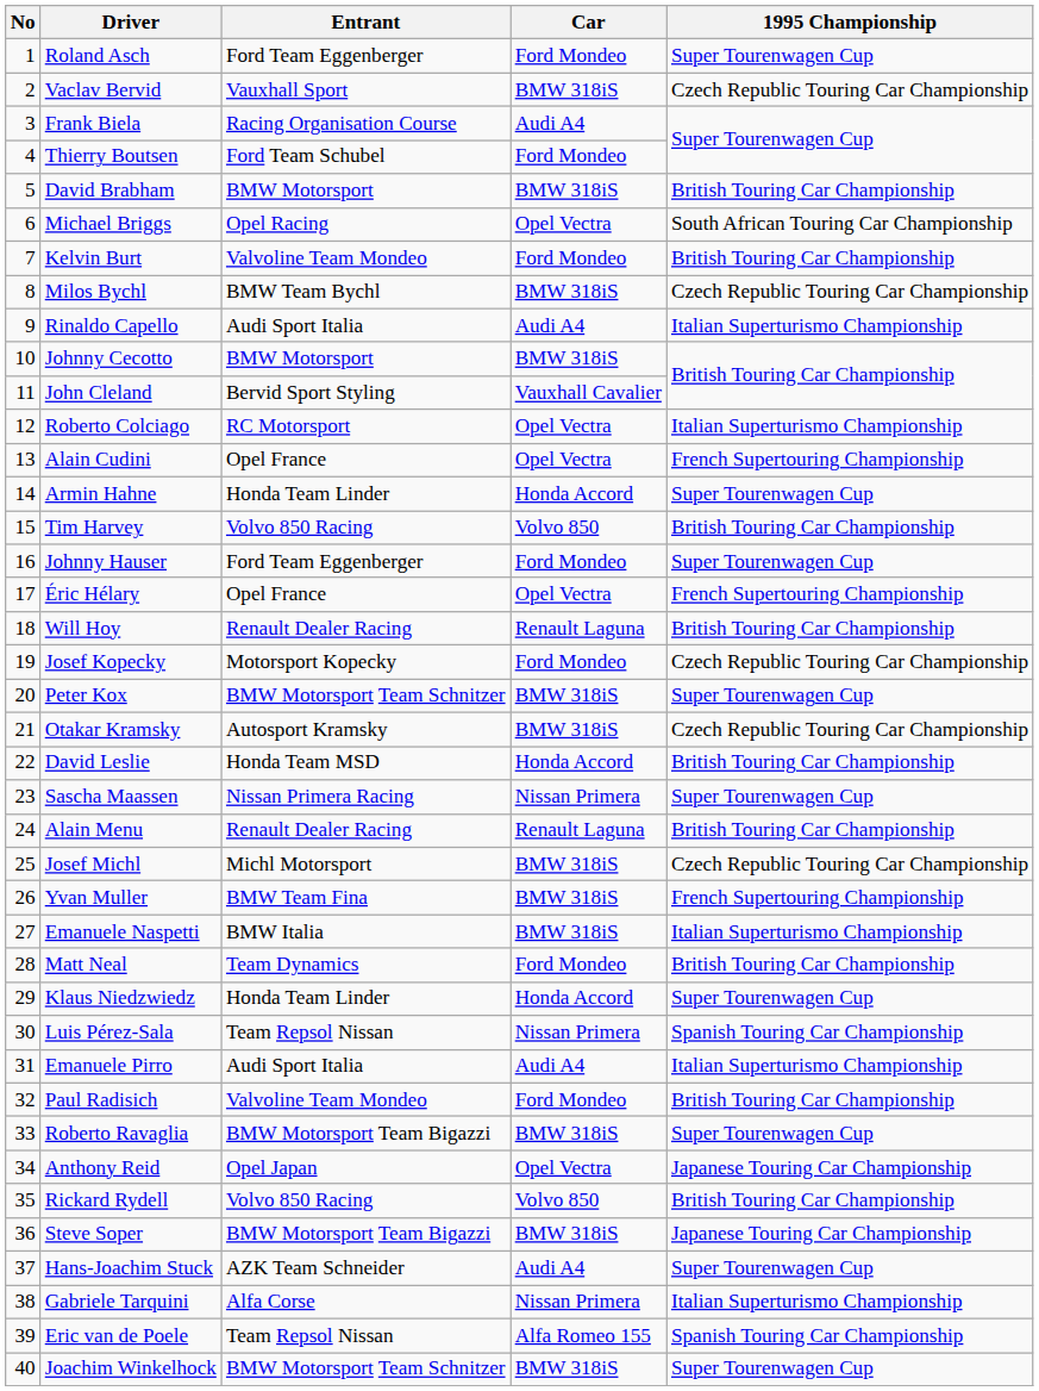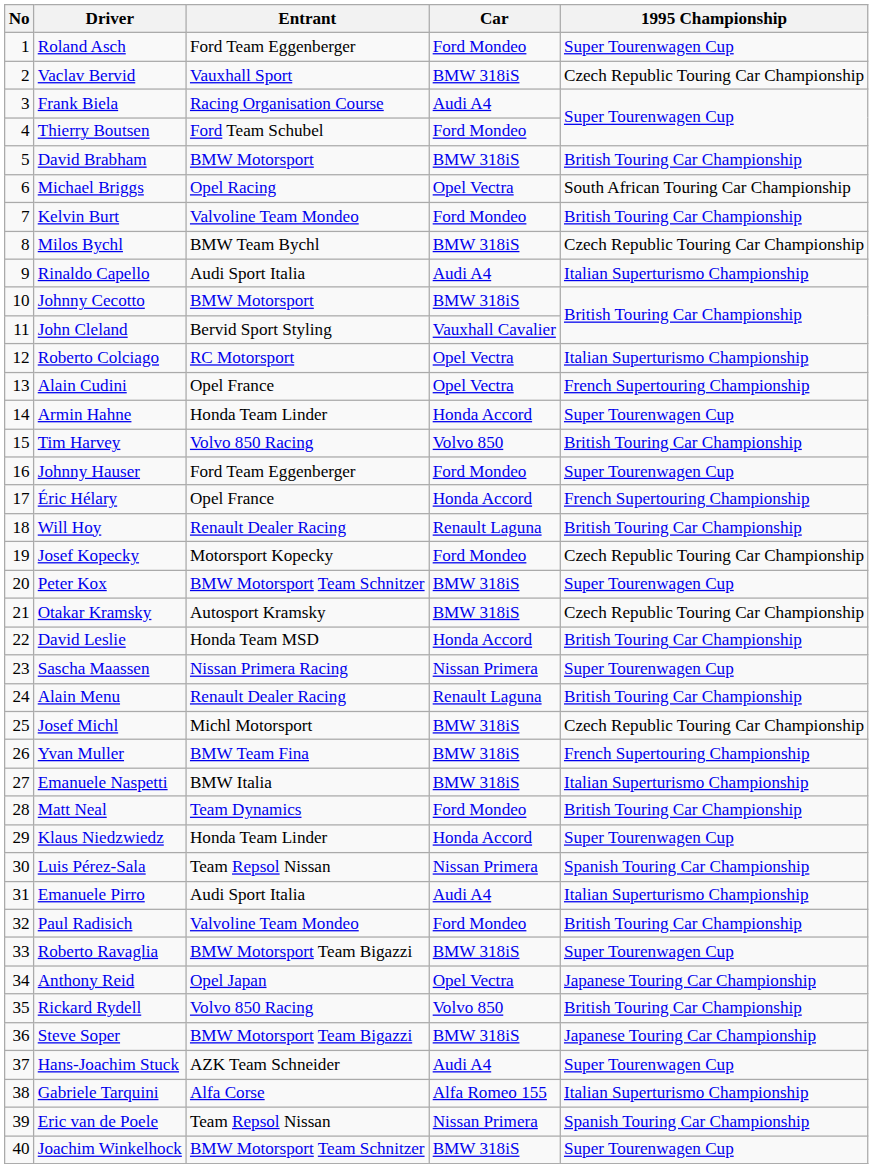 <table class="wikitable" style="font-size: 85%;">
 <tr>
 <th>No</th>
 <th>Driver</th>
 <th>Entrant</th>
 <th>Car</th>
 <th>1995 Championship</th>
 </tr>
 <tr>
 <td align=right>1</td>
 <td> <a href='#'>Roland Asch</a></td>
 <td>Ford Team Eggenberger</td>
 <td><a href='#'>Ford Mondeo</a></td>
 <td><a href='#'>Super Tourenwagen Cup</a></td>
 </tr>
 <tr>
 <td align=right>2</td>
 <td> <a href='#'>Vaclav Bervid</a></td>
 <td><a href='#'>Vauxhall Sport</a></td>
 <td><a href='#'>BMW 318iS</a></td>
 <td>Czech Republic Touring Car Championship</td>
 </tr>
 <tr>
 <td align=right>3</td>
 <td> <a href='#'>Frank Biela</a></td>
 <td><a href='#'>Racing Organisation Course</a></td>
 <td><a href='#'>Audi A4</a></td>
 <td rowspan=2><a href='#'>Super Tourenwagen Cup</a></td>
 </tr>
 <tr>
 <td align=right>4</td>
 <td> <a href='#'>Thierry Boutsen</a></td>
 <td><a href='#'>Ford</a> Team Schubel</td>
 <td><a href='#'>Ford Mondeo</a></td>
 </tr>
 <tr>
 <td align=right>5</td>
 <td> <a href='#'>David Brabham</a></td>
 <td><a href='#'>BMW Motorsport</a></td>
 <td><a href='#'>BMW 318iS</a></td>
 <td><a href='#'>British Touring Car Championship</a></td>
 </tr>
 <tr>
 <td align=right>6</td>
 <td> <a href='#'>Michael Briggs</a></td>
 <td><a href='#'>Opel Racing</a></td>
 <td><a href='#'>Opel Vectra</a></td>
 <td>South African Touring Car Championship</td>
 </tr>
 <tr>
 <td align=right>7</td>
 <td> <a href='#'>Kelvin Burt</a></td>
 <td><a href='#'>Valvoline Team Mondeo</a></td>
 <td><a href='#'>Ford Mondeo</a></td>
 <td><a href='#'>British Touring Car Championship</a></td>
 </tr>
 <tr>
 <td align=right>8</td>
 <td> <a href='#'>Milos Bychl</a></td>
 <td>BMW Team Bychl</td>
 <td><a href='#'>BMW 318iS</a></td>
 <td>Czech Republic Touring Car Championship</td>
 </tr>
 <tr>
 <td align=right>9</td>
 <td> <a href='#'>Rinaldo Capello</a></td>
 <td>Audi Sport Italia</td>
 <td><a href='#'>Audi A4</a></td>
 <td><a href='#'>Italian Superturismo Championship</a></td>
 </tr>
 <tr>
 <td align=right>10</td>
 <td> <a href='#'>Johnny Cecotto</a></td>
 <td><a href='#'>BMW Motorsport</a></td>
 <td><a href='#'>BMW 318iS</a></td>
 <td rowspan=2><a href='#'>British Touring Car Championship</a></td>
 </tr>
 <tr>
 <td align=right>11</td>
 <td> <a href='#'>John Cleland</a></td>
 <td>Bervid Sport Styling</td>
 <td><a href='#'>Vauxhall Cavalier</a></td>
 </tr>
 <tr>
 <td align=right>12</td>
 <td> <a href='#'>Roberto Colciago</a></td>
 <td><a href='#'>RC Motorsport</a></td>
 <td><a href='#'>Opel Vectra</a></td>
 <td><a href='#'>Italian Superturismo Championship</a></td>
 </tr>
 <tr>
 <td align=right>13</td>
 <td> <a href='#'>Alain Cudini</a></td>
 <td>Opel France</td>
 <td><a href='#'>Opel Vectra</a></td>
 <td><a href='#'>French Supertouring Championship</a></td>
 </tr>
 <tr>
 <td align=right>14</td>
 <td> <a href='#'>Armin Hahne</a></td>
 <td>Honda Team Linder</td>
 <td><a href='#'>Honda Accord</a></td>
 <td><a href='#'>Super Tourenwagen Cup</a></td>
 </tr>
 <tr>
 <td align=right>15</td>
 <td> <a href='#'>Tim Harvey</a></td>
 <td><a href='#'>Volvo 850 Racing</a></td>
 <td><a href='#'>Volvo 850</a></td>
 <td><a href='#'>British Touring Car Championship</a></td>
 </tr>
 <tr>
 <td align=right>16</td>
 <td> <a href='#'>Johnny Hauser</a></td>
 <td>Ford Team Eggenberger</td>
 <td><a href='#'>Ford Mondeo</a></td>
 <td><a href='#'>Super Tourenwagen Cup</a></td>
 </tr>
 <tr>
 <td align=right>17</td>
 <td> <a href='#'>Éric Hélary</a></td>
 <td>Opel France</td>
-<td><a href='#'>Opel Vectra</a></td>
+<td><a href='#'>Honda Accord</a></td>
 <td><a href='#'>French Supertouring Championship</a></td>
 </tr>
 <tr>
 <td align=right>18</td>
 <td> <a href='#'>Will Hoy</a></td>
 <td><a href='#'>Renault Dealer Racing</a></td>
 <td><a href='#'>Renault Laguna</a></td>
 <td><a href='#'>British Touring Car Championship</a></td>
 </tr>
 <tr>
 <td align=right>19</td>
 <td> <a href='#'>Josef Kopecky</a></td>
 <td>Motorsport Kopecky</td>
 <td><a href='#'>Ford Mondeo</a></td>
 <td>Czech Republic Touring Car Championship</td>
 </tr>
 <tr>
 <td align=right>20</td>
 <td> <a href='#'>Peter Kox</a></td>
 <td><a href='#'>BMW Motorsport</a> <a href='#'>Team Schnitzer</a></td>
 <td><a href='#'>BMW 318iS</a></td>
 <td><a href='#'>Super Tourenwagen Cup</a></td>
 </tr>
 <tr>
 <td align=right>21</td>
 <td> <a href='#'>Otakar Kramsky</a></td>
 <td>Autosport Kramsky</td>
 <td><a href='#'>BMW 318iS</a></td>
 <td>Czech Republic Touring Car Championship</td>
 </tr>
 <tr>
 <td align=right>22</td>
 <td> <a href='#'>David Leslie</a></td>
 <td>Honda Team MSD</td>
 <td><a href='#'>Honda Accord</a></td>
 <td><a href='#'>British Touring Car Championship</a></td>
 </tr>
 <tr>
 <td align=right>23</td>
 <td> <a href='#'>Sascha Maassen</a></td>
 <td><a href='#'>Nissan Primera Racing</a></td>
 <td><a href='#'>Nissan Primera</a></td>
 <td><a href='#'>Super Tourenwagen Cup</a></td>
 </tr>
 <tr>
 <td align=right>24</td>
 <td> <a href='#'>Alain Menu</a></td>
 <td><a href='#'>Renault Dealer Racing</a></td>
 <td><a href='#'>Renault Laguna</a></td>
 <td><a href='#'>British Touring Car Championship</a></td>
 </tr>
 <tr>
 <td align=right>25</td>
 <td> <a href='#'>Josef Michl</a></td>
 <td>Michl Motorsport</td>
 <td><a href='#'>BMW 318iS</a></td>
 <td>Czech Republic Touring Car Championship</td>
 </tr>
 <tr>
 <td align=right>26</td>
 <td> <a href='#'>Yvan Muller</a></td>
 <td><a href='#'>BMW Team Fina</a></td>
 <td><a href='#'>BMW 318iS</a></td>
 <td><a href='#'>French Supertouring Championship</a></td>
 </tr>
 <tr>
 <td align=right>27</td>
 <td> <a href='#'>Emanuele Naspetti</a></td>
 <td>BMW Italia</td>
 <td><a href='#'>BMW 318iS</a></td>
 <td><a href='#'>Italian Superturismo Championship</a></td>
 </tr>
 <tr>
 <td align=right>28</td>
 <td> <a href='#'>Matt Neal</a></td>
 <td><a href='#'>Team Dynamics</a></td>
 <td><a href='#'>Ford Mondeo</a></td>
 <td><a href='#'>British Touring Car Championship</a></td>
 </tr>
 <tr>
 <td align=right>29</td>
 <td> <a href='#'>Klaus Niedzwiedz</a></td>
 <td>Honda Team Linder</td>
 <td><a href='#'>Honda Accord</a></td>
 <td><a href='#'>Super Tourenwagen Cup</a></td>
 </tr>
 <tr>
 <td align=right>30</td>
 <td> <a href='#'>Luis Pérez-Sala</a></td>
 <td>Team <a href='#'>Repsol</a> Nissan</td>
 <td><a href='#'>Nissan Primera</a></td>
 <td><a href='#'>Spanish Touring Car Championship</a></td>
 </tr>
 <tr>
 <td align=right>31</td>
 <td> <a href='#'>Emanuele Pirro</a></td>
 <td>Audi Sport Italia</td>
 <td><a href='#'>Audi A4</a></td>
 <td><a href='#'>Italian Superturismo Championship</a></td>
 </tr>
 <tr>
 <td align=right>32</td>
 <td> <a href='#'>Paul Radisich</a></td>
 <td><a href='#'>Valvoline Team Mondeo</a></td>
 <td><a href='#'>Ford Mondeo</a></td>
 <td><a href='#'>British Touring Car Championship</a></td>
 </tr>
 <tr>
 <td align=right>33</td>
 <td> <a href='#'>Roberto Ravaglia</a></td>
 <td><a href='#'>BMW Motorsport</a> Team Bigazzi</td>
 <td><a href='#'>BMW 318iS</a></td>
 <td><a href='#'>Super Tourenwagen Cup</a></td>
 </tr>
 <tr>
 <td align=right>34</td>
 <td> <a href='#'>Anthony Reid</a></td>
 <td><a href='#'>Opel Japan</a></td>
 <td><a href='#'>Opel Vectra</a></td>
 <td><a href='#'>Japanese Touring Car Championship</a></td>
 </tr>
 <tr>
 <td align=right>35</td>
 <td> <a href='#'>Rickard Rydell</a></td>
 <td><a href='#'>Volvo 850 Racing</a></td>
 <td><a href='#'>Volvo 850</a></td>
 <td><a href='#'>British Touring Car Championship</a></td>
 </tr>
 <tr>
 <td align=right>36</td>
 <td> <a href='#'>Steve Soper</a></td>
 <td><a href='#'>BMW Motorsport</a> <a href='#'>Team Bigazzi</a></td>
 <td><a href='#'>BMW 318iS</a></td>
 <td><a href='#'>Japanese Touring Car Championship</a></td>
 </tr>
 <tr>
 <td align=right>37</td>
 <td> <a href='#'>Hans-Joachim Stuck</a></td>
 <td>AZK Team Schneider</td>
 <td><a href='#'>Audi A4</a></td>
 <td><a href='#'>Super Tourenwagen Cup</a></td>
 </tr>
 <tr>
 <td align=right>38</td>
 <td> <a href='#'>Gabriele Tarquini</a></td>
 <td><a href='#'>Alfa Corse</a></td>
-<td><a href='#'>Nissan Primera</a></td>
+<td><a href='#'>Alfa Romeo 155</a></td>
 <td><a href='#'>Italian Superturismo Championship</a></td>
 </tr>
 <tr>
 <td align=right>39</td>
 <td> <a href='#'>Eric van de Poele</a></td>
 <td>Team <a href='#'>Repsol</a> Nissan</td>
-<td><a href='#'>Alfa Romeo 155</a></td>
+<td><a href='#'>Nissan Primera</a></td>
 <td><a href='#'>Spanish Touring Car Championship</a></td>
 </tr>
 <tr>
 <td align=right>40</td>
 <td> <a href='#'>Joachim Winkelhock</a></td>
 <td><a href='#'>BMW Motorsport</a> <a href='#'>Team Schnitzer</a></td>
 <td><a href='#'>BMW 318iS</a></td>
 <td><a href='#'>Super Tourenwagen Cup</a></td>
 </tr>
 <tr>
 </tr>
 </table>
